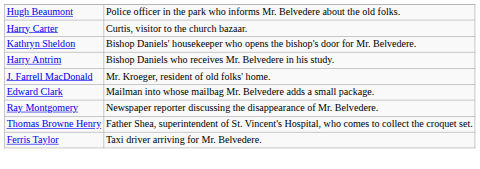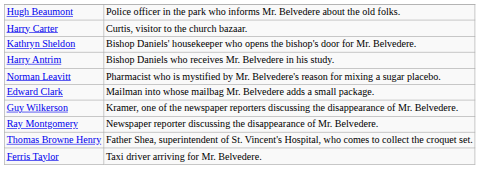 <table class=wikitable>
 <tr>
 </tr>
 <tr>
 <td><a href='#'>Hugh Beaumont</a></td>
 <td>Police officer in the park who informs Mr. Belvedere about the old folks.</td>
 </tr>
 <tr>
 <td><a href='#'>Harry Carter</a></td>
 <td>Curtis, visitor to the church bazaar.</td>
 </tr>
 <tr>
 <td><a href='#'>Kathryn Sheldon</a></td>
 <td>Bishop Daniels' housekeeper who opens the bishop's door for Mr. Belvedere.</td>
 </tr>
 <tr>
 <td><a href='#'>Harry Antrim</a></td>
 <td>Bishop Daniels who receives Mr. Belvedere in his study.</td>
 </tr>
 <tr>
-<td><a href='#'>J. Farrell MacDonald</a></td>
-<td>Mr. Kroeger, resident of old folks' home.</td>
+<td><a href='#'>Norman Leavitt</a></td>
+<td>Pharmacist who is mystified by Mr. Belvedere's reason for mixing a sugar placebo.</td>
 </tr>
 <tr>
 <td><a href='#'>Edward Clark</a></td>
 <td>Mailman into whose mailbag Mr. Belvedere adds a small package.</td>
+</tr>
+<tr>
+<td><a href='#'>Guy Wilkerson</a></td>
+<td>Kramer, one of the newspaper reporters discussing the disappearance of Mr. Belvedere.</td>
 </tr>
 <tr>
 <td><a href='#'>Ray Montgomery</a></td>
 <td>Newspaper reporter discussing the disappearance of Mr. Belvedere.</td>
 </tr>
 <tr>
 <td><a href='#'>Thomas Browne Henry</a></td>
 <td>Father Shea, superintendent of St. Vincent's Hospital, who comes to collect the croquet set.</td>
 </tr>
 <tr>
 <td><a href='#'>Ferris Taylor</a></td>
 <td>Taxi driver arriving for Mr. Belvedere.</td>
 </tr>
 </table>
